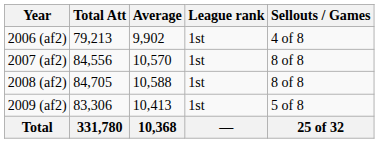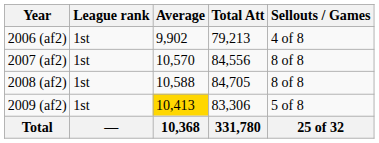 <table class="wikitable">
 <tr>
 <th>Year</th>
+<th>League rank</th>
+<th>Average</th>
 <th>Total Att</th>
-<th>Average</th>
-<th>League rank</th>
 <th>Sellouts / Games</th>
 </tr>
 <tr>
 <td>2006 (af2)</td>
+<td>1st</td>
+<td>9,902</td>
 <td>79,213</td>
-<td>9,902</td>
-<td>1st</td>
 <td>4 of 8</td>
 </tr>
 <tr>
 <td>2007 (af2)</td>
+<td>1st</td>
+<td>10,570</td>
 <td>84,556</td>
-<td>10,570</td>
-<td>1st</td>
 <td>8 of 8</td>
 </tr>
 <tr>
 <td>2008 (af2)</td>
+<td>1st</td>
+<td>10,588</td>
 <td>84,705</td>
-<td>10,588</td>
-<td>1st</td>
 <td>8 of 8</td>
 </tr>
 <tr>
 <td>2009 (af2)</td>
+<td>1st</td>
+<td style="background: gold;">10,413</td>
 <td>83,306</td>
-<td>10,413</td>
-<td>1st</td>
 <td>5 of 8</td>
 </tr>
 <tr>
 <th>Total</th>
+<th>—</th>
+<th>10,368</th>
 <th>331,780</th>
-<th>10,368</th>
-<th>—</th>
 <th>25 of 32</th>
 </tr>
 </table>
